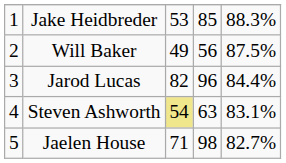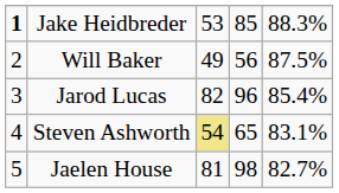 <table class="wikitable sortable" style="text-align:center">
 <tr>
 </tr>
 <tr>
-<td>1</td>
+<td><strong>1</strong></td>
 <td>Jake Heidbreder</td>
 <td>53</td>
 <td>85</td>
 <td>88.3%</td>
 </tr>
 <tr>
 <td>2</td>
 <td>Will Baker</td>
 <td>49</td>
 <td>56</td>
 <td>87.5%</td>
 </tr>
 <tr>
 <td>3</td>
 <td>Jarod Lucas</td>
 <td>82</td>
 <td>96</td>
-<td>84.4%</td>
+<td>85.4%</td>
 </tr>
 <tr>
 <td>4</td>
 <td>Steven Ashworth</td>
 <td style="background: khaki;">54</td>
-<td>63</td>
+<td>65</td>
 <td>83.1%</td>
 </tr>
 <tr>
 <td>5</td>
 <td>Jaelen House</td>
-<td>71</td>
+<td>81</td>
 <td>98</td>
 <td>82.7%</td>
 </tr>
 </table>
